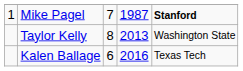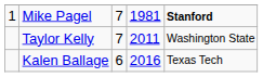 <table class="wikitable">
 <tr>
 </tr>
 <tr>
 <td>1</td>
 <td><a href='#'>Mike Pagel</a></td>
 <td><abbr>7</abbr></td>
-<td><a href='#'>1987</a></td>
+<td><a href='#'>1981</a></td>
 <td style="font-size:80%;"><strong>Stanford</strong></td>
 </tr>
 <tr>
 <td></td>
 <td><a href='#'>Taylor Kelly</a></td>
-<td><abbr>8</abbr></td>
-<td><a href='#'>2013</a></td>
+<td><abbr>7</abbr></td>
+<td><a href='#'>2011</a></td>
 <td style="font-size:80%;">Washington State</td>
 </tr>
 <tr>
 <td></td>
 <td><a href='#'>Kalen Ballage</a></td>
 <td><abbr>6</abbr></td>
 <td><a href='#'>2016</a></td>
 <td style="font-size:80%;">Texas Tech</td>
 </tr>
 </table>
